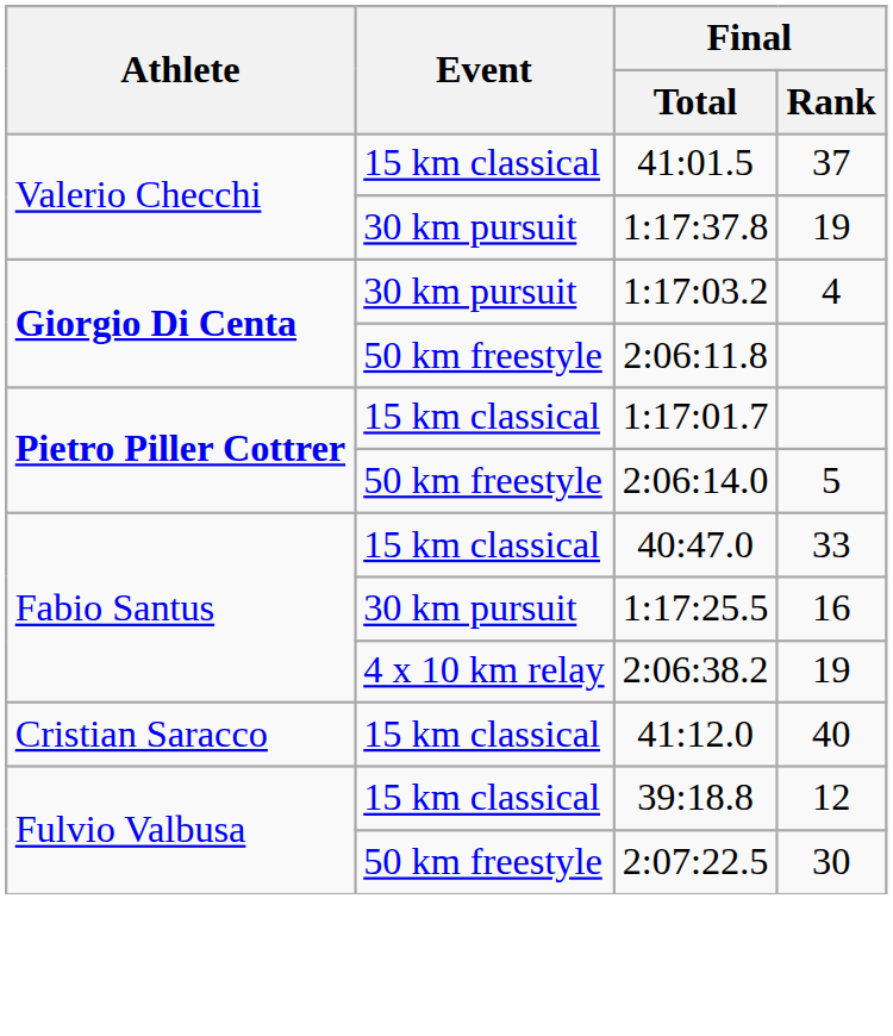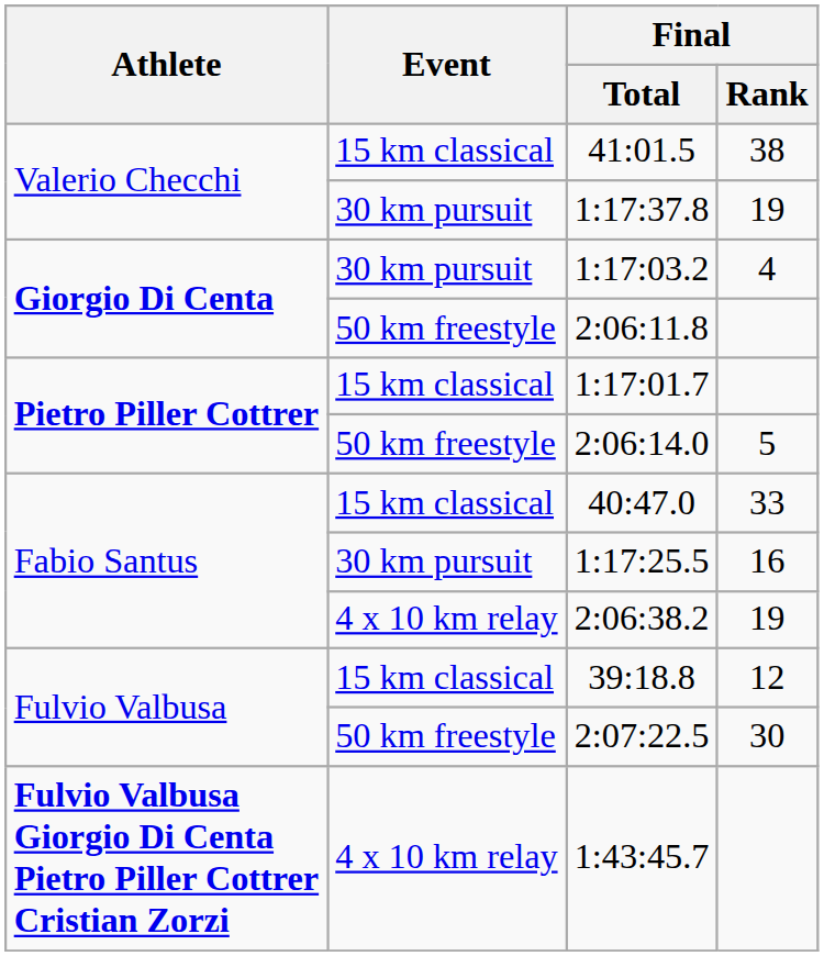 <table class="wikitable" style="font-size:90%">
 <tr>
 <th rowspan="2">Athlete</th>
 <th rowspan="2">Event</th>
 <th colspan="2">Final</th>
 </tr>
 <tr>
 <th>Total</th>
 <th>Rank</th>
 </tr>
 <tr>
 <td rowspan=2><a href='#'>Valerio Checchi</a></td>
 <td><a href='#'>15 km classical</a></td>
 <td align="center">41:01.5</td>
-<td align="center">37</td>
+<td align="center">38</td>
 </tr>
 <tr>
 <td><a href='#'>30 km pursuit</a></td>
 <td align="center">1:17:37.8</td>
 <td align="center">19</td>
 </tr>
 <tr>
 <td rowspan=2><strong><a href='#'>Giorgio Di Centa</a></strong></td>
 <td><a href='#'>30 km pursuit</a></td>
 <td align="center">1:17:03.2</td>
 <td align="center">4</td>
 </tr>
 <tr>
 <td><a href='#'>50 km freestyle</a></td>
 <td align="center">2:06:11.8</td>
 <td align="center"></td>
 </tr>
 <tr>
 <td rowspan=2><strong><a href='#'>Pietro Piller Cottrer</a></strong></td>
 <td><a href='#'>15 km classical</a></td>
 <td align="center">1:17:01.7</td>
 <td align="center"></td>
 </tr>
 <tr>
 <td><a href='#'>50 km freestyle</a></td>
 <td align="center">2:06:14.0</td>
 <td align="center">5</td>
 </tr>
 <tr>
 <td rowspan=3><a href='#'>Fabio Santus</a></td>
 <td><a href='#'>15 km classical</a></td>
 <td align="center">40:47.0</td>
 <td align="center">33</td>
 </tr>
 <tr>
 <td><a href='#'>30 km pursuit</a></td>
 <td align="center">1:17:25.5</td>
 <td align="center">16</td>
 </tr>
 <tr>
 <td><a href='#'>4 x 10 km relay</a></td>
 <td align="center">2:06:38.2</td>
 <td align="center">19</td>
 </tr>
 <tr>
-<td><a href='#'>Cristian Saracco</a></td>
-<td><a href='#'>15 km classical</a></td>
-<td align="center">41:12.0</td>
-<td align="center">40</td>
-</tr>
-<tr>
 <td rowspan=2><a href='#'>Fulvio Valbusa</a></td>
 <td><a href='#'>15 km classical</a></td>
 <td align="center">39:18.8</td>
 <td align="center">12</td>
 </tr>
 <tr>
 <td><a href='#'>50 km freestyle</a></td>
 <td align="center">2:07:22.5</td>
 <td align="center">30</td>
 </tr>
+<tr>
+<td><strong><a href='#'>Fulvio Valbusa</a><br><a href='#'>Giorgio Di Centa</a><br><a href='#'>Pietro Piller Cottrer</a><br><a href='#'>Cristian Zorzi</a></strong></td>
+<td><a href='#'>4 x 10 km relay</a></td>
+<td align="center">1:43:45.7</td>
+<td align="center"></td>
+</tr>
 </table>
